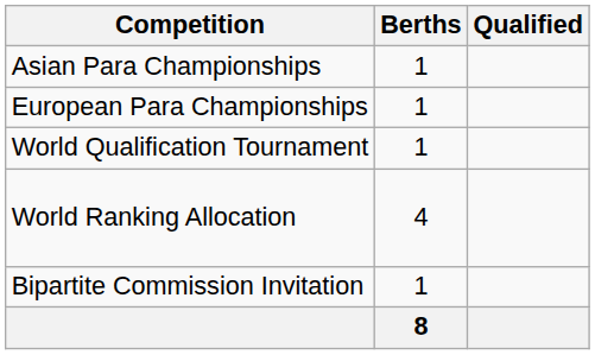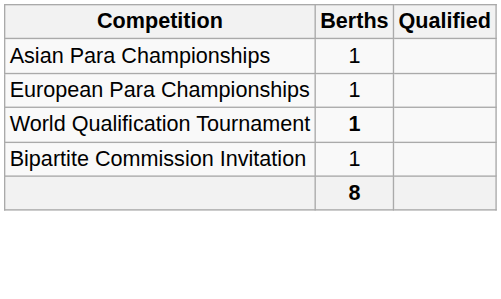 <table class="wikitable">
 <tr>
 <th>Competition</th>
 <th>Berths</th>
 <th>Qualified</th>
 </tr>
 <tr>
 <td>Asian Para Championships</td>
 <td align="center">1</td>
 <td></td>
 </tr>
 <tr>
 <td>European Para Championships</td>
 <td align="center">1</td>
 <td></td>
 </tr>
 <tr>
 <td>World Qualification Tournament</td>
-<td align="center">1</td>
+<td align="center"><strong>1</strong></td>
 <td></td>
-</tr>
-<tr>
-<td>World Ranking Allocation</td>
-<td align="center">4</td>
-<td><br><br><br></td>
 </tr>
 <tr>
 <td>Bipartite Commission Invitation</td>
 <td align="center">1</td>
 <td></td>
 </tr>
 <tr>
 <th></th>
 <th>8</th>
 <th></th>
 </tr>
 </table>
